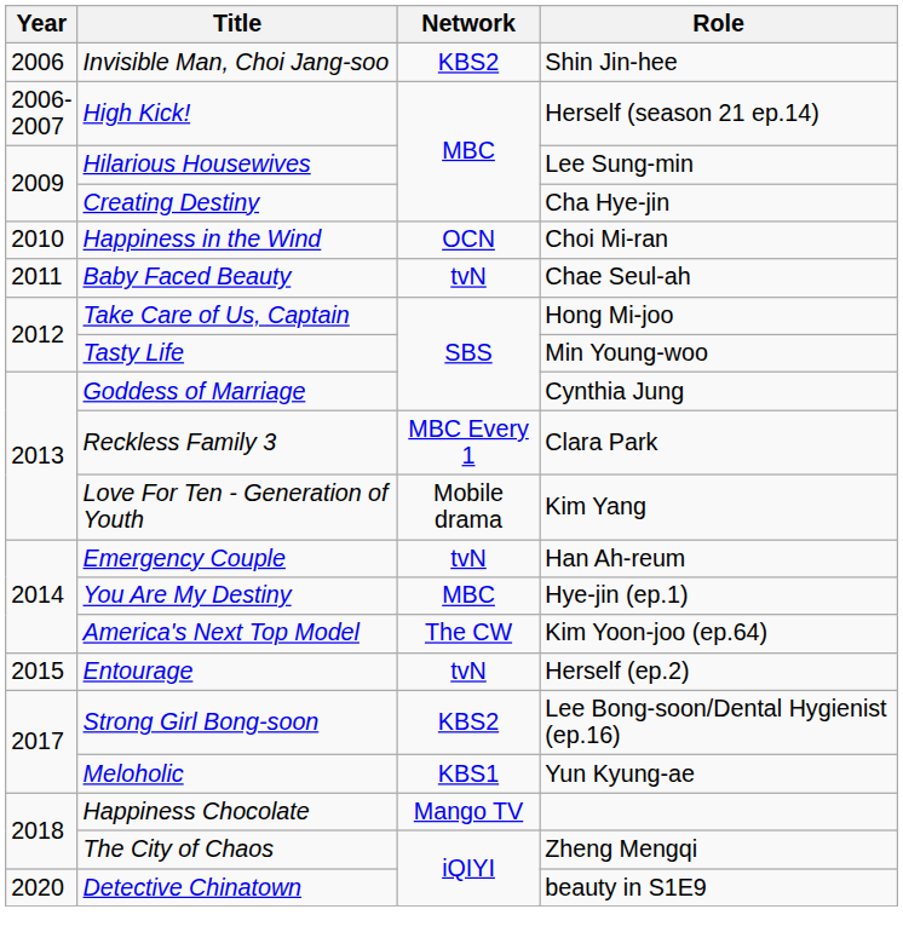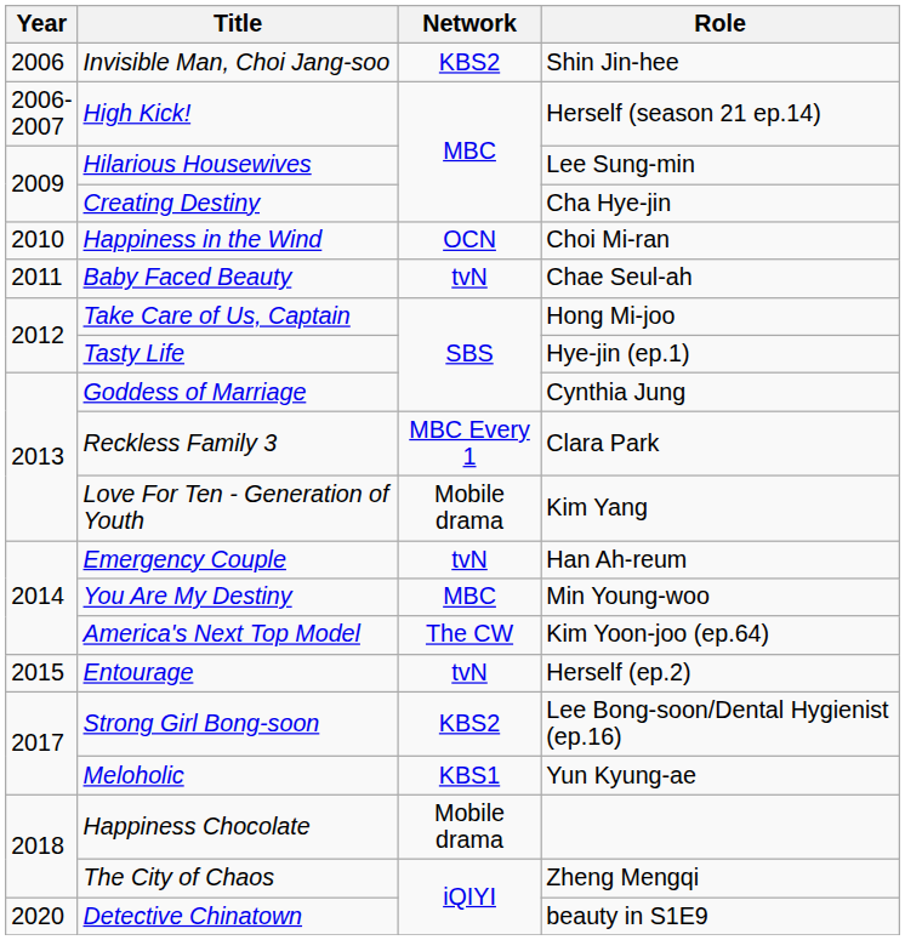 <table class="wikitable sortable" style="width:600px">
 <tr>
 <th width=10>Year</th>
 <th>Title</th>
 <th>Network</th>
 <th>Role</th>
 </tr>
 <tr>
 <td>2006</td>
 <td><em>Invisible Man, Choi Jang-soo</em></td>
 <td align="center"><a href='#'>KBS2</a></td>
 <td>Shin Jin-hee</td>
 </tr>
 <tr>
 <td>2006-2007</td>
 <td><em><a href='#'>High Kick!</a></em></td>
 <td rowspan="3" align="center"><a href='#'>MBC</a></td>
 <td>Herself (season 21 ep.14)</td>
 </tr>
 <tr>
 <td rowspan=2>2009</td>
 <td><em><a href='#'>Hilarious Housewives</a></em></td>
 <td>Lee Sung-min</td>
 </tr>
 <tr>
 <td><em><a href='#'>Creating Destiny</a></em></td>
 <td>Cha Hye-jin</td>
 </tr>
 <tr>
 <td>2010</td>
 <td><em><a href='#'>Happiness in the Wind</a></em></td>
 <td align="center"><a href='#'>OCN</a></td>
 <td>Choi Mi-ran</td>
 </tr>
 <tr>
 <td>2011</td>
 <td><em><a href='#'>Baby Faced Beauty</a></em></td>
 <td align="center"><a href='#'>tvN</a></td>
 <td>Chae Seul-ah</td>
 </tr>
 <tr>
 <td rowspan=2>2012</td>
 <td><em><a href='#'>Take Care of Us, Captain</a></em></td>
 <td rowspan="3" align="center"><a href='#'>SBS</a></td>
 <td>Hong Mi-joo</td>
 </tr>
 <tr>
 <td><em><a href='#'>Tasty Life</a></em></td>
-<td>Min Young-woo</td>
+<td>Hye-jin (ep.1)</td>
 </tr>
 <tr>
 <td rowspan=3>2013</td>
 <td><em><a href='#'>Goddess of Marriage</a></em></td>
 <td>Cynthia Jung</td>
 </tr>
 <tr>
 <td><em>Reckless Family 3</em></td>
 <td align="center"><a href='#'>MBC Every 1</a></td>
 <td>Clara Park</td>
 </tr>
 <tr>
 <td><em>Love For Ten - Generation of Youth</em></td>
 <td align="center">Mobile drama</td>
 <td>Kim Yang</td>
 </tr>
 <tr>
 <td rowspan="3">2014</td>
 <td><em><a href='#'>Emergency Couple</a></em></td>
 <td align="center"><a href='#'>tvN</a></td>
 <td>Han Ah-reum</td>
 </tr>
 <tr>
 <td><em><a href='#'>You Are My Destiny</a></em></td>
 <td align="center"><a href='#'>MBC</a></td>
-<td>Hye-jin (ep.1)</td>
+<td>Min Young-woo</td>
 </tr>
 <tr>
 <td><em><a href='#'>America's Next Top Model</a></em></td>
 <td align="center"><a href='#'>The CW</a></td>
 <td>Kim Yoon-joo (ep.64)</td>
 </tr>
 <tr>
 <td>2015</td>
 <td><em><a href='#'>Entourage</a></em></td>
 <td align="center"><a href='#'>tvN</a></td>
 <td>Herself (ep.2)</td>
 </tr>
 <tr>
 <td rowspan="2">2017</td>
 <td><em><a href='#'>Strong Girl Bong-soon</a></em></td>
 <td align="center"><a href='#'>KBS2</a></td>
 <td>Lee Bong-soon/Dental Hygienist (ep.16)</td>
 </tr>
 <tr>
 <td><em><a href='#'>Meloholic</a></em></td>
 <td align="center"><a href='#'>KBS1</a></td>
 <td>Yun Kyung-ae</td>
 </tr>
 <tr>
 <td rowspan="2">2018</td>
 <td><em>Happiness Chocolate</em></td>
-<td align="center"><a href='#'>Mango TV</a></td>
+<td align="center">Mobile drama</td>
 <td></td>
 </tr>
 <tr>
 <td><em>The City of Chaos</em></td>
 <td rowspan="2" align="center"><a href='#'>iQIYI</a></td>
 <td>Zheng Mengqi</td>
 </tr>
 <tr>
 <td>2020</td>
 <td><em><a href='#'>Detective Chinatown</a></em></td>
 <td>beauty in S1E9</td>
 </tr>
 </table>
